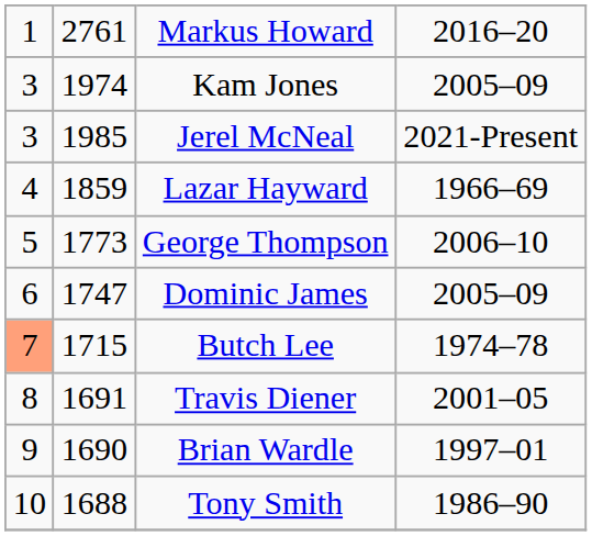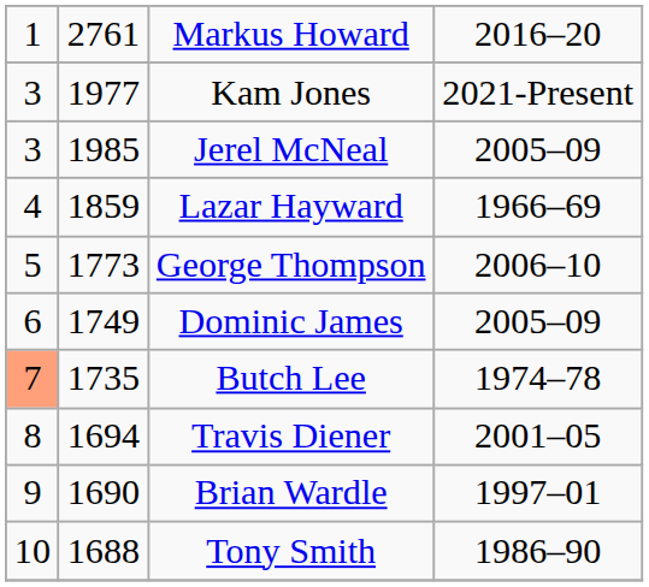 <table class="wikitable" style="text-align:center">
 <tr>
 <td>1</td>
 <td>2761</td>
 <td><a href='#'>Markus Howard</a></td>
 <td>2016–20</td>
 </tr>
 <tr>
 <td>3</td>
-<td>1974</td>
+<td>1977</td>
 <td>Kam Jones</td>
-<td>2005–09</td>
+<td>2021-Present</td>
 </tr>
 <tr>
 <td>3</td>
 <td>1985</td>
 <td><a href='#'>Jerel McNeal</a></td>
-<td>2021-Present</td>
+<td>2005–09</td>
 </tr>
 <tr>
 <td>4</td>
 <td>1859</td>
 <td><a href='#'>Lazar Hayward</a></td>
 <td>1966–69</td>
 </tr>
 <tr>
 <td>5</td>
 <td>1773</td>
 <td><a href='#'>George Thompson</a></td>
 <td>2006–10</td>
 </tr>
 <tr>
 <td>6</td>
-<td>1747</td>
+<td>1749</td>
 <td><a href='#'>Dominic James</a></td>
 <td>2005–09</td>
 </tr>
 <tr>
 <td style="background: lightsalmon;">7</td>
-<td>1715</td>
+<td>1735</td>
 <td><a href='#'>Butch Lee</a></td>
 <td>1974–78</td>
 </tr>
 <tr>
 <td>8</td>
-<td>1691</td>
+<td>1694</td>
 <td><a href='#'>Travis Diener</a></td>
 <td>2001–05</td>
 </tr>
 <tr>
 <td>9</td>
 <td>1690</td>
 <td><a href='#'>Brian Wardle</a></td>
 <td>1997–01</td>
 </tr>
 <tr>
 <td>10</td>
 <td>1688</td>
 <td><a href='#'>Tony Smith</a></td>
 <td>1986–90</td>
 </tr>
 <tr>
 </tr>
 </table>
